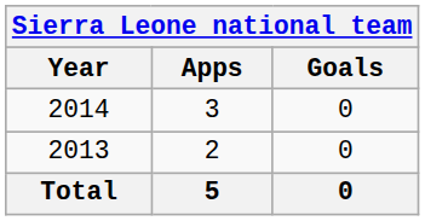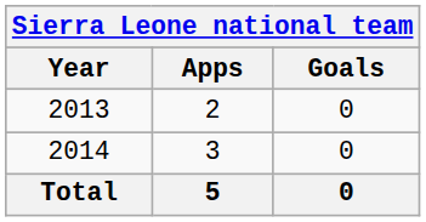 <table class="wikitable" style="text-align:center">
 <tr>
 <th colspan=3><a href='#'>Sierra Leone national team</a></th>
 </tr>
 <tr>
 <th>Year</th>
 <th>Apps</th>
 <th>Goals</th>
 </tr>
 <tr>
-<td>2014</td>
-<td>3</td>
+<td>2013</td>
+<td>2</td>
 <td>0</td>
 </tr>
 <tr>
-<td>2013</td>
-<td>2</td>
+<td>2014</td>
+<td>3</td>
 <td>0</td>
 </tr>
 <tr>
 <th>Total</th>
 <th>5</th>
 <th>0</th>
 </tr>
 </table>
